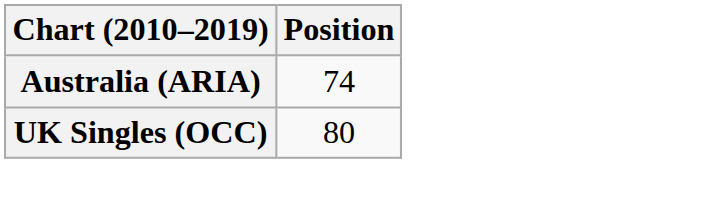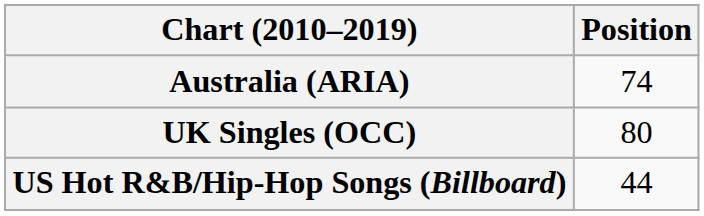 <table class="wikitable sortable plainrowheaders" style="text-align:center">
 <tr>
 <th scope="col">Chart (2010–2019)</th>
 <th scope="col">Position</th>
 </tr>
 <tr>
 <th scope="row">Australia (ARIA)</th>
 <td>74</td>
 </tr>
 <tr>
 <th scope="row">UK Singles (OCC)</th>
 <td>80</td>
 </tr>
+<tr>
+<th scope="row">US Hot R&B/Hip-Hop Songs (<em>Billboard</em>)</th>
+<td>44</td>
+</tr>
 </table>
